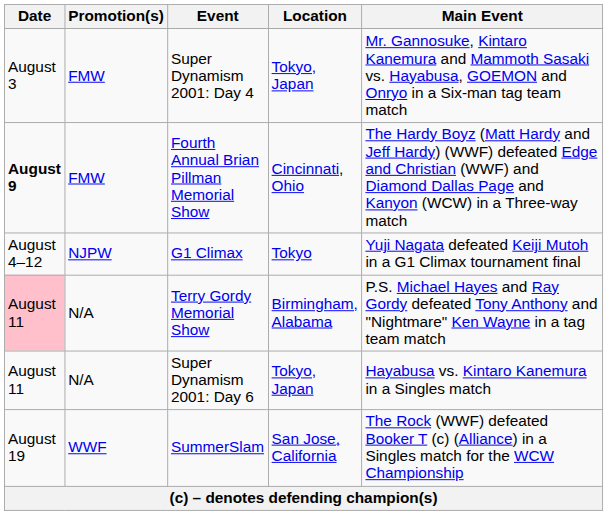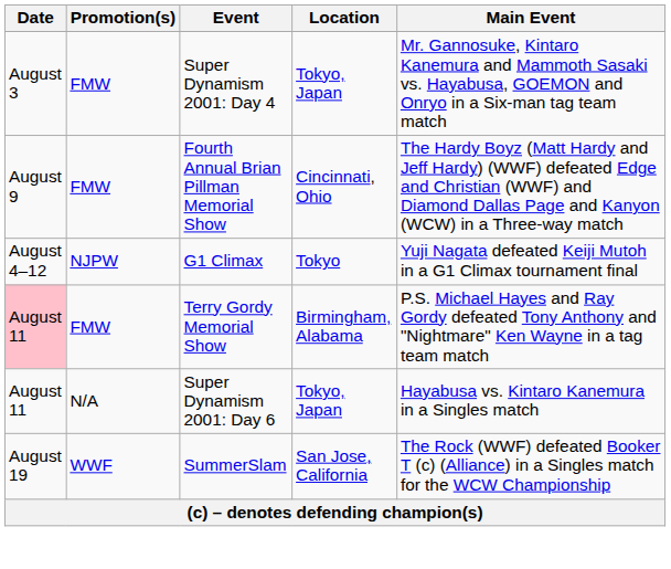 <table class="wikitable" style="width:100%;">
 <tr>
 <th width="5%">Date</th>
 <th width="5%">Promotion(s)</th>
 <th style="width:15%;">Event</th>
 <th style="width:15%;">Location</th>
 <th style="width:40%;">Main Event</th>
 </tr>
 <tr style="width:20%;" |Notes>
 </tr>
 <tr>
 <td>August 3</td>
 <td><a href='#'>FMW</a></td>
 <td>Super Dynamism 2001: Day 4</td>
 <td><a href='#'>Tokyo, Japan</a></td>
 <td><a href='#'>Mr. Gannosuke</a>, <a href='#'>Kintaro Kanemura</a> and <a href='#'>Mammoth Sasaki</a> vs. <a href='#'>Hayabusa</a>, <a href='#'>GOEMON</a> and <a href='#'>Onryo</a> in a Six-man tag team match</td>
 </tr>
 <tr>
-<td><strong>August 9</strong></td>
+<td>August 9</td>
 <td><a href='#'>FMW</a></td>
 <td><a href='#'>Fourth Annual Brian Pillman Memorial Show</a></td>
 <td><a href='#'>Cincinnati</a>, <a href='#'>Ohio</a></td>
 <td><a href='#'>The Hardy Boyz</a> (<a href='#'>Matt Hardy</a> and <a href='#'>Jeff Hardy</a>) (WWF) defeated <a href='#'>Edge and Christian</a> (WWF) and <a href='#'>Diamond Dallas Page</a> and <a href='#'>Kanyon</a> (WCW) in a Three-way match</td>
 </tr>
 <tr>
 <td>August 4–12</td>
 <td><a href='#'>NJPW</a></td>
 <td><a href='#'>G1 Climax</a></td>
 <td><a href='#'>Tokyo</a></td>
 <td><a href='#'>Yuji Nagata</a> defeated <a href='#'>Keiji Mutoh</a> in a G1 Climax tournament final</td>
 </tr>
 <tr>
 <td style="background: pink;">August 11</td>
-<td>N/A</td>
+<td><a href='#'>FMW</a></td>
 <td><a href='#'>Terry Gordy Memorial Show</a></td>
 <td><a href='#'>Birmingham, Alabama</a></td>
 <td>P.S. <a href='#'>Michael Hayes</a> and <a href='#'>Ray Gordy</a> defeated <a href='#'>Tony Anthony</a> and "Nightmare" <a href='#'>Ken Wayne</a> in a tag team match</td>
 </tr>
 <tr>
 <td>August 11</td>
 <td>N/A</td>
 <td>Super Dynamism 2001: Day 6</td>
 <td><a href='#'>Tokyo, Japan</a></td>
 <td><a href='#'>Hayabusa</a> vs. <a href='#'>Kintaro Kanemura</a> in a Singles match</td>
 </tr>
 <tr>
 <td>August 19</td>
 <td><a href='#'>WWF</a></td>
 <td><a href='#'>SummerSlam</a></td>
 <td><a href='#'>San Jose, California</a></td>
 <td><a href='#'>The Rock</a> (WWF) defeated <a href='#'>Booker T</a> (c) (<a href='#'>Alliance</a>) in a Singles match for the <a href='#'>WCW Championship</a></td>
 </tr>
 <tr>
 <th colspan="6">(c) – denotes defending champion(s)</th>
 </tr>
 </table>
